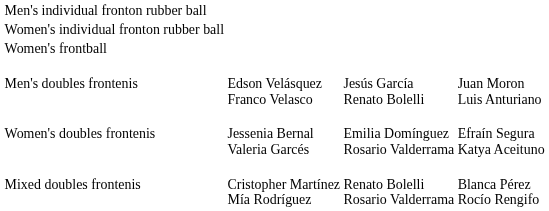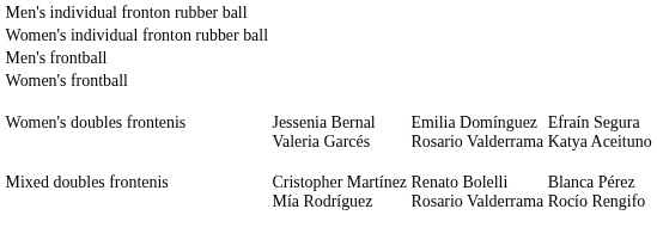 <table>
 <tr>
 <td>Men's individual fronton rubber ball</td>
 <td></td>
 <td></td>
 <td></td>
 </tr>
 <tr>
 <td>Women's individual fronton rubber ball</td>
 <td></td>
 <td></td>
 <td></td>
 </tr>
 <tr>
-<td>Women's frontball</td>
+<td>Men's frontball</td>
 <td></td>
 <td></td>
 <td></td>
 </tr>
 <tr>
-<td>Men's doubles frontenis</td>
-<td><br>Edson Velásquez<br>Franco Velasco</td>
-<td><br>Jesús García<br>Renato Bolelli</td>
-<td><br>Juan Moron<br>Luis Anturiano</td>
+<td>Women's frontball</td>
+<td></td>
+<td></td>
+<td></td>
 </tr>
 <tr>
 <td>Women's doubles frontenis</td>
 <td><br>Jessenia Bernal<br>Valeria Garcés</td>
 <td><br>Emilia Domínguez<br>Rosario Valderrama</td>
 <td><br>Efraín Segura<br>Katya Aceituno</td>
 </tr>
 <tr>
 <td>Mixed doubles frontenis</td>
 <td><br>Cristopher Martínez<br>Mía Rodríguez</td>
 <td><br>Renato Bolelli<br>Rosario Valderrama</td>
 <td><br>Blanca Pérez<br>Rocío Rengifo</td>
 </tr>
 <tr>
 </tr>
 </table>
